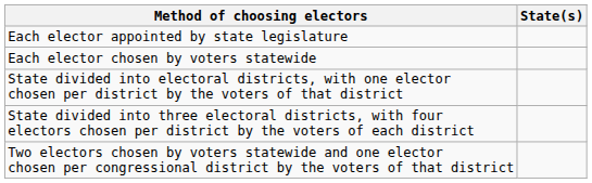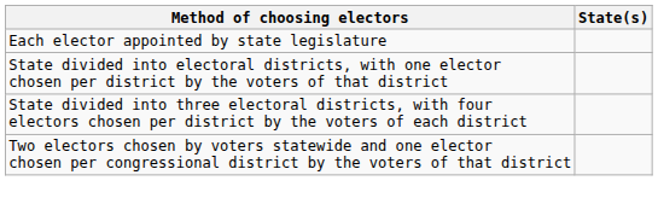 <table class="wikitable">
 <tr>
 <th>Method of choosing electors</th>
 <th>State(s)</th>
 </tr>
 <tr>
 <td>Each elector appointed by state legislature</td>
-<td></td>
-</tr>
-<tr>
-<td>Each elector chosen by voters statewide</td>
 <td></td>
 </tr>
 <tr>
 <td>State divided into electoral districts, with one elector<br>chosen per district by the voters of that district</td>
 <td></td>
 </tr>
 <tr>
 <td>State divided into three electoral districts, with four<br>electors chosen per district by the voters of each district</td>
 <td></td>
 </tr>
 <tr>
 <td>Two electors chosen by voters statewide and one elector <br> chosen per congressional district by the voters of that district</td>
 <td></td>
 </tr>
 </table>
